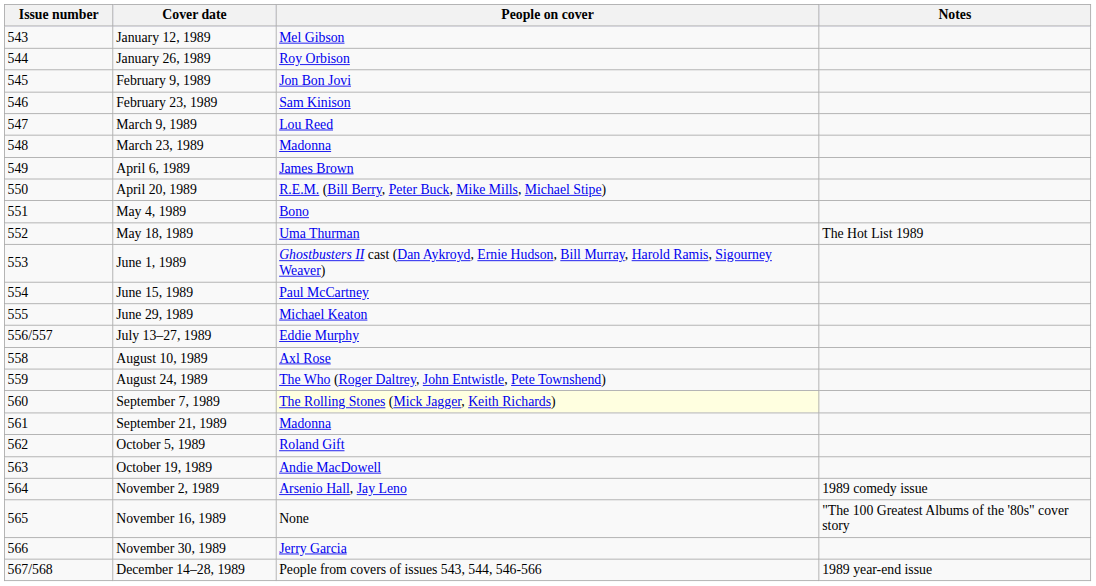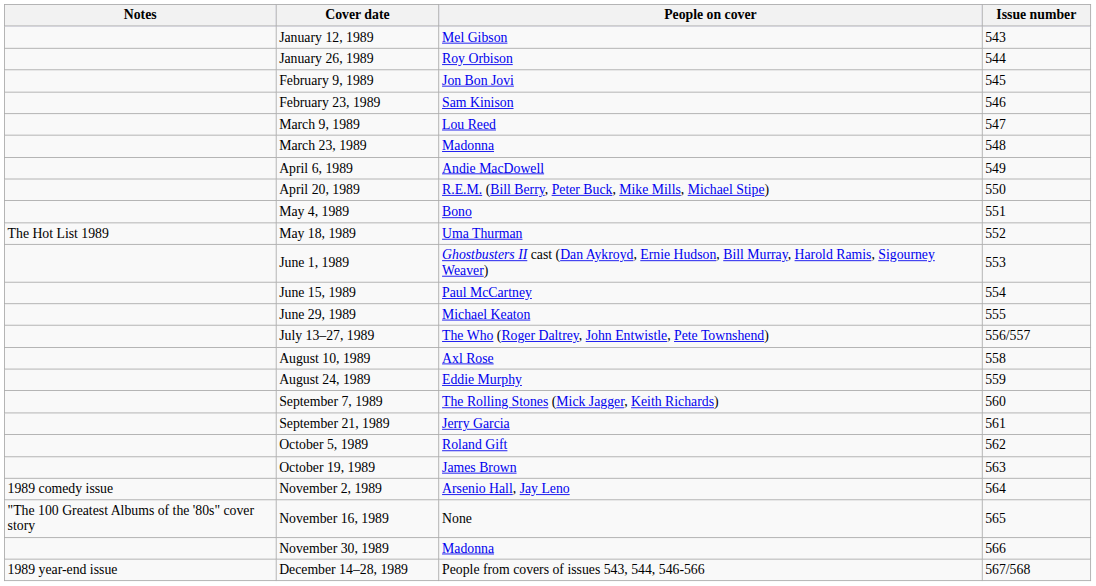 <table class="wikitable sortable" style="margin:auto;width:100%;">
 <tr style="background:#ccf;">
-<th style="width:10%;">Issue number</th>
+<th style="width:25%;">Notes</th>
 <th style="width:15%;">Cover date</th>
 <th style="width:50%;">People on cover</th>
-<th style="width:25%;">Notes</th>
+<th style="width:10%;">Issue number</th>
 </tr>
 <tr>
-<td>543</td>
+<td></td>
 <td>January 12, 1989</td>
 <td><a href='#'>Mel Gibson</a></td>
-<td></td>
+<td>543</td>
 </tr>
 <tr>
-<td>544</td>
+<td></td>
 <td>January 26, 1989</td>
 <td><a href='#'>Roy Orbison</a></td>
-<td></td>
+<td>544</td>
 </tr>
 <tr>
-<td>545</td>
+<td></td>
 <td>February 9, 1989</td>
 <td><a href='#'>Jon Bon Jovi</a></td>
-<td></td>
+<td>545</td>
 </tr>
 <tr>
-<td>546</td>
+<td></td>
 <td>February 23, 1989</td>
 <td><a href='#'>Sam Kinison</a></td>
-<td></td>
+<td>546</td>
 </tr>
 <tr>
-<td>547</td>
+<td></td>
 <td>March 9, 1989</td>
 <td><a href='#'>Lou Reed</a></td>
-<td></td>
+<td>547</td>
 </tr>
 <tr>
-<td>548</td>
+<td></td>
 <td>March 23, 1989</td>
 <td><a href='#'>Madonna</a></td>
-<td></td>
+<td>548</td>
 </tr>
 <tr>
+<td></td>
+<td>April 6, 1989</td>
+<td><a href='#'>Andie MacDowell</a></td>
 <td>549</td>
-<td>April 6, 1989</td>
-<td><a href='#'>James Brown</a></td>
-<td></td>
 </tr>
 <tr>
-<td>550</td>
+<td></td>
 <td>April 20, 1989</td>
 <td><a href='#'>R.E.M.</a> (<a href='#'>Bill Berry</a>, <a href='#'>Peter Buck</a>, <a href='#'>Mike Mills</a>, <a href='#'>Michael Stipe</a>)</td>
-<td></td>
+<td>550</td>
 </tr>
 <tr>
-<td>551</td>
+<td></td>
 <td>May 4, 1989</td>
 <td><a href='#'>Bono</a></td>
-<td></td>
+<td>551</td>
 </tr>
 <tr>
-<td>552</td>
+<td>The Hot List 1989</td>
 <td>May 18, 1989</td>
 <td><a href='#'>Uma Thurman</a></td>
-<td>The Hot List 1989</td>
+<td>552</td>
 </tr>
 <tr>
-<td>553</td>
+<td></td>
 <td>June 1, 1989</td>
 <td><em><a href='#'>Ghostbusters II</a></em> cast (<a href='#'>Dan Aykroyd</a>, <a href='#'>Ernie Hudson</a>, <a href='#'>Bill Murray</a>, <a href='#'>Harold Ramis</a>, <a href='#'>Sigourney Weaver</a>)</td>
-<td></td>
+<td>553</td>
 </tr>
 <tr>
-<td>554</td>
+<td></td>
 <td>June 15, 1989</td>
 <td><a href='#'>Paul McCartney</a></td>
-<td></td>
+<td>554</td>
 </tr>
 <tr>
-<td>555</td>
+<td></td>
 <td>June 29, 1989</td>
 <td><a href='#'>Michael Keaton</a></td>
-<td></td>
+<td>555</td>
 </tr>
 <tr>
+<td></td>
+<td>July 13–27, 1989</td>
+<td><a href='#'>The Who</a> (<a href='#'>Roger Daltrey</a>, <a href='#'>John Entwistle</a>, <a href='#'>Pete Townshend</a>)</td>
 <td>556/557</td>
-<td>July 13–27, 1989</td>
-<td><a href='#'>Eddie Murphy</a></td>
-<td></td>
 </tr>
 <tr>
-<td>558</td>
+<td></td>
 <td>August 10, 1989</td>
 <td><a href='#'>Axl Rose</a></td>
-<td></td>
+<td>558</td>
 </tr>
 <tr>
+<td></td>
+<td>August 24, 1989</td>
+<td><a href='#'>Eddie Murphy</a></td>
 <td>559</td>
-<td>August 24, 1989</td>
-<td><a href='#'>The Who</a> (<a href='#'>Roger Daltrey</a>, <a href='#'>John Entwistle</a>, <a href='#'>Pete Townshend</a>)</td>
-<td></td>
 </tr>
 <tr>
+<td></td>
+<td>September 7, 1989</td>
+<td><a href='#'>The Rolling Stones</a> (<a href='#'>Mick Jagger</a>, <a href='#'>Keith Richards</a>)</td>
 <td>560</td>
-<td>September 7, 1989</td>
-<td style="background: lightyellow;"><a href='#'>The Rolling Stones</a> (<a href='#'>Mick Jagger</a>, <a href='#'>Keith Richards</a>)</td>
-<td></td>
 </tr>
 <tr>
+<td></td>
+<td>September 21, 1989</td>
+<td><a href='#'>Jerry Garcia</a></td>
 <td>561</td>
-<td>September 21, 1989</td>
-<td><a href='#'>Madonna</a></td>
-<td></td>
 </tr>
 <tr>
-<td>562</td>
+<td></td>
 <td>October 5, 1989</td>
 <td><a href='#'>Roland Gift</a></td>
-<td></td>
+<td>562</td>
 </tr>
 <tr>
+<td></td>
+<td>October 19, 1989</td>
+<td><a href='#'>James Brown</a></td>
 <td>563</td>
-<td>October 19, 1989</td>
-<td><a href='#'>Andie MacDowell</a></td>
-<td></td>
 </tr>
 <tr>
-<td>564</td>
+<td>1989 comedy issue</td>
 <td>November 2, 1989</td>
 <td><a href='#'>Arsenio Hall</a>, <a href='#'>Jay Leno</a></td>
-<td>1989 comedy issue</td>
+<td>564</td>
 </tr>
 <tr>
-<td>565</td>
+<td>"The 100 Greatest Albums of the '80s" cover story</td>
 <td>November 16, 1989</td>
 <td>None</td>
-<td>"The 100 Greatest Albums of the '80s" cover story</td>
+<td>565</td>
 </tr>
 <tr>
+<td></td>
+<td>November 30, 1989</td>
+<td><a href='#'>Madonna</a></td>
 <td>566</td>
-<td>November 30, 1989</td>
-<td><a href='#'>Jerry Garcia</a></td>
-<td></td>
 </tr>
 <tr>
-<td>567/568</td>
+<td>1989 year-end issue</td>
 <td>December 14–28, 1989</td>
 <td>People from covers of issues 543, 544, 546-566</td>
-<td>1989 year-end issue</td>
+<td>567/568</td>
 </tr>
 </table>
